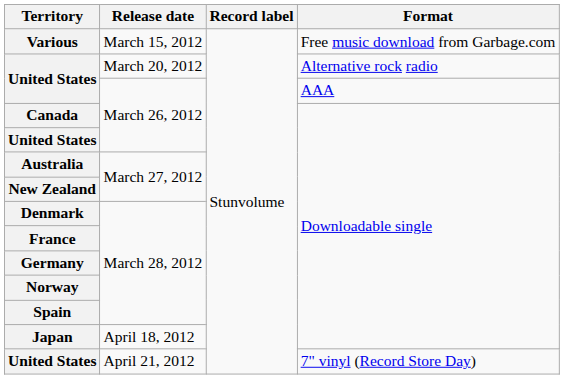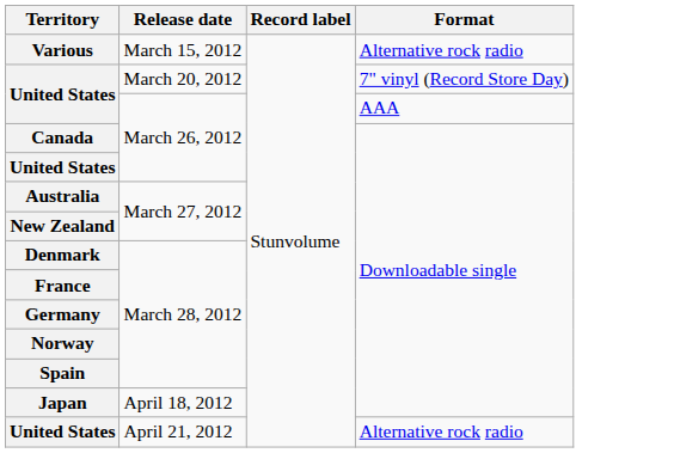 <table class="wikitable plainrowheaders">
 <tr>
 <th scope="col">Territory</th>
 <th scope="col">Release date</th>
 <th scope="col">Record label</th>
 <th scope="col">Format</th>
 </tr>
 <tr>
 <th scope="row">Various</th>
 <td>March 15, 2012</td>
 <td rowspan="14">Stunvolume</td>
-<td>Free <a href='#'>music download</a> from Garbage.com</td>
+<td><a href='#'>Alternative rock</a> <a href='#'>radio</a></td>
 </tr>
 <tr>
 <th scope="row" rowspan="2">United States</th>
 <td>March 20, 2012</td>
-<td><a href='#'>Alternative rock</a> <a href='#'>radio</a></td>
+<td><a href='#'>7" vinyl</a> (<a href='#'>Record Store Day</a>)</td>
 </tr>
 <tr>
 <td rowspan="3">March 26, 2012</td>
 <td><a href='#'>AAA</a></td>
 </tr>
 <tr>
 <th scope="row">Canada</th>
 <td rowspan="10"><a href='#'>Downloadable single</a></td>
 </tr>
 <tr>
 <th scope="row">United States</th>
 </tr>
 <tr>
 <th scope="row">Australia</th>
 <td rowspan="2">March 27, 2012</td>
 </tr>
 <tr>
 <th scope="row">New Zealand</th>
 </tr>
 <tr>
 <th scope="row">Denmark</th>
 <td rowspan="5">March 28, 2012</td>
 </tr>
 <tr>
 <th scope="row">France</th>
 </tr>
 <tr>
 <th scope="row">Germany</th>
 </tr>
 <tr>
 <th scope="row">Norway</th>
 </tr>
 <tr>
 <th scope="row">Spain</th>
 </tr>
 <tr>
 <th scope="row">Japan</th>
 <td>April 18, 2012</td>
 </tr>
 <tr>
 <th scope="row">United States</th>
 <td>April 21, 2012</td>
-<td><a href='#'>7" vinyl</a> (<a href='#'>Record Store Day</a>)</td>
+<td><a href='#'>Alternative rock</a> <a href='#'>radio</a></td>
 </tr>
 </table>
